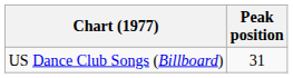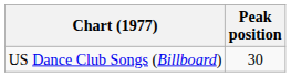 <table class="wikitable plainrowheaders">
 <tr>
 <th>Chart (1977)</th>
 <th>Peak<br>position</th>
 </tr>
 <tr>
 <td>US <a href='#'>Dance Club Songs</a> (<em><a href='#'>Billboard</a></em>)</td>
-<td align="center">31</td>
+<td align="center">30</td>
 </tr>
 </table>
